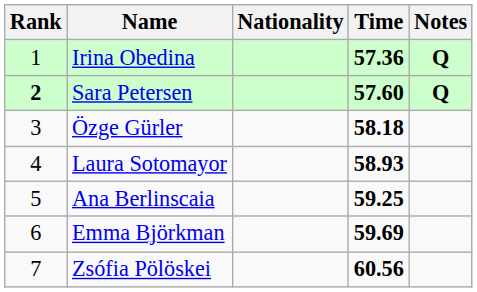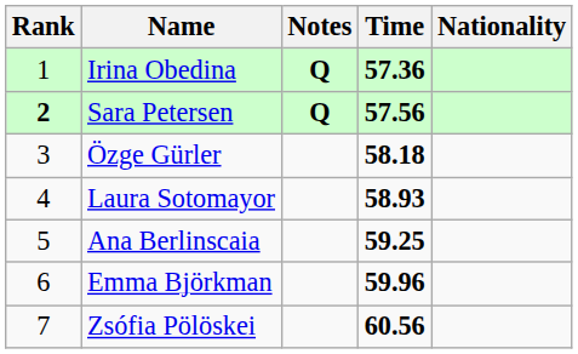 <table class="wikitable sortable" style="text-align:center">
 <tr>
 <th>Rank</th>
 <th>Name</th>
+<th>Notes</th>
+<th>Time</th>
 <th>Nationality</th>
-<th>Time</th>
-<th>Notes</th>
 </tr>
 <tr bgcolor=ccffcc>
 <td>1</td>
 <td align=left><a href='#'>Irina Obedina</a></td>
+<td><strong>Q</strong></td>
+<td><strong>57.36</strong></td>
 <td align=left></td>
-<td><strong>57.36</strong></td>
-<td><strong>Q</strong></td>
 </tr>
 <tr bgcolor=ccffcc>
 <td><strong>2</strong></td>
 <td align=left><a href='#'>Sara Petersen</a></td>
+<td><strong>Q</strong></td>
+<td><strong>57.56</strong></td>
 <td align=left></td>
-<td><strong>57.60</strong></td>
-<td><strong>Q</strong></td>
 </tr>
 <tr>
 <td>3</td>
 <td align=left><a href='#'>Özge Gürler</a></td>
+<td></td>
+<td><strong>58.18</strong></td>
 <td align=left></td>
-<td><strong>58.18</strong></td>
-<td></td>
 </tr>
 <tr>
 <td>4</td>
 <td align=left><a href='#'>Laura Sotomayor</a></td>
+<td></td>
+<td><strong>58.93</strong></td>
 <td align=left></td>
-<td><strong>58.93</strong></td>
-<td></td>
 </tr>
 <tr>
 <td>5</td>
 <td align=left><a href='#'>Ana Berlinscaia</a></td>
+<td></td>
+<td><strong>59.25</strong></td>
 <td align=left></td>
-<td><strong>59.25</strong></td>
-<td></td>
 </tr>
 <tr>
 <td>6</td>
 <td align=left><a href='#'>Emma Björkman</a></td>
+<td></td>
+<td><strong>59.96</strong></td>
 <td align=left></td>
-<td><strong>59.69</strong></td>
-<td></td>
 </tr>
 <tr>
 <td>7</td>
 <td align=left><a href='#'>Zsófia Pölöskei</a></td>
+<td></td>
+<td><strong>60.56</strong></td>
 <td align=left></td>
-<td><strong>60.56</strong></td>
-<td></td>
 </tr>
 </table>
